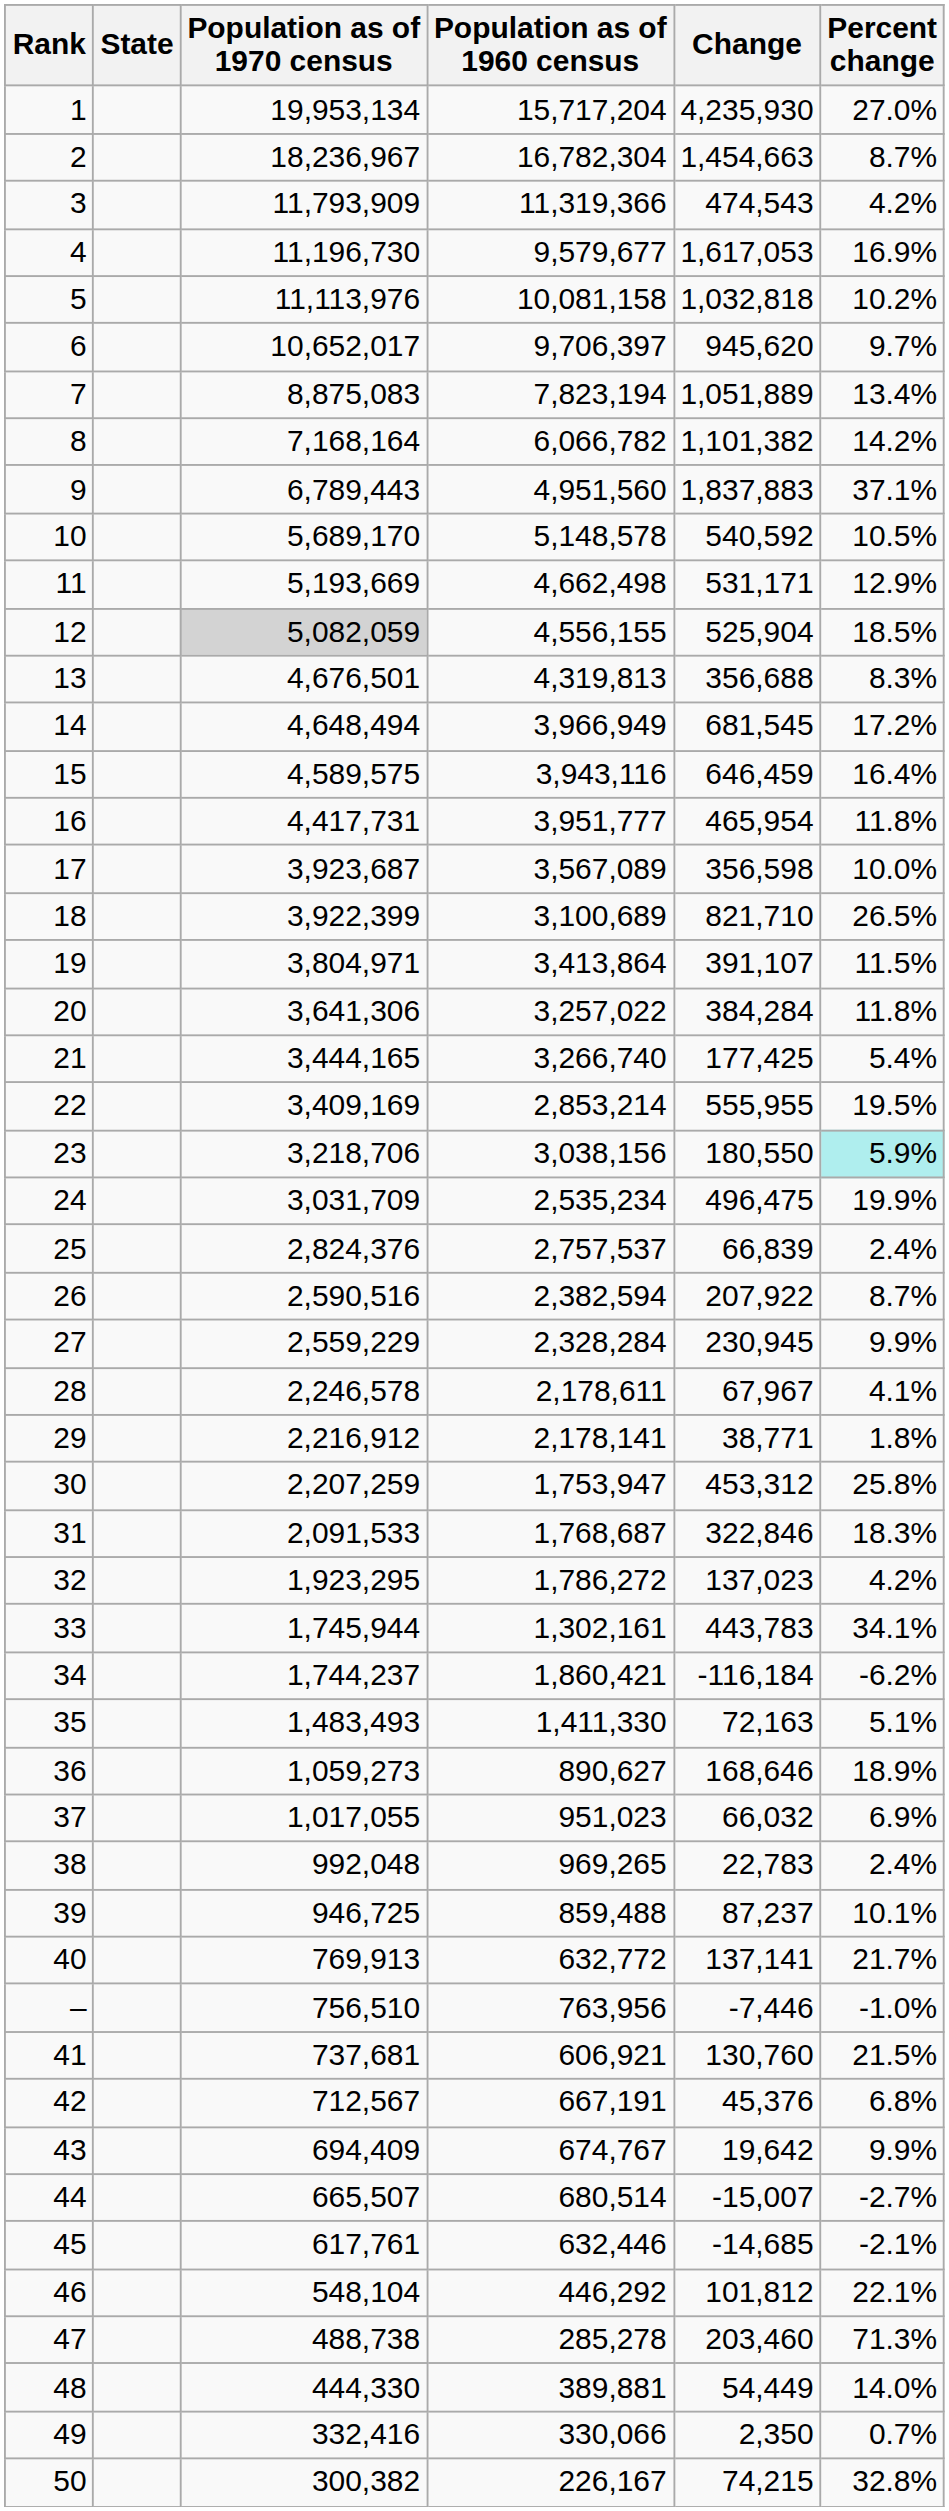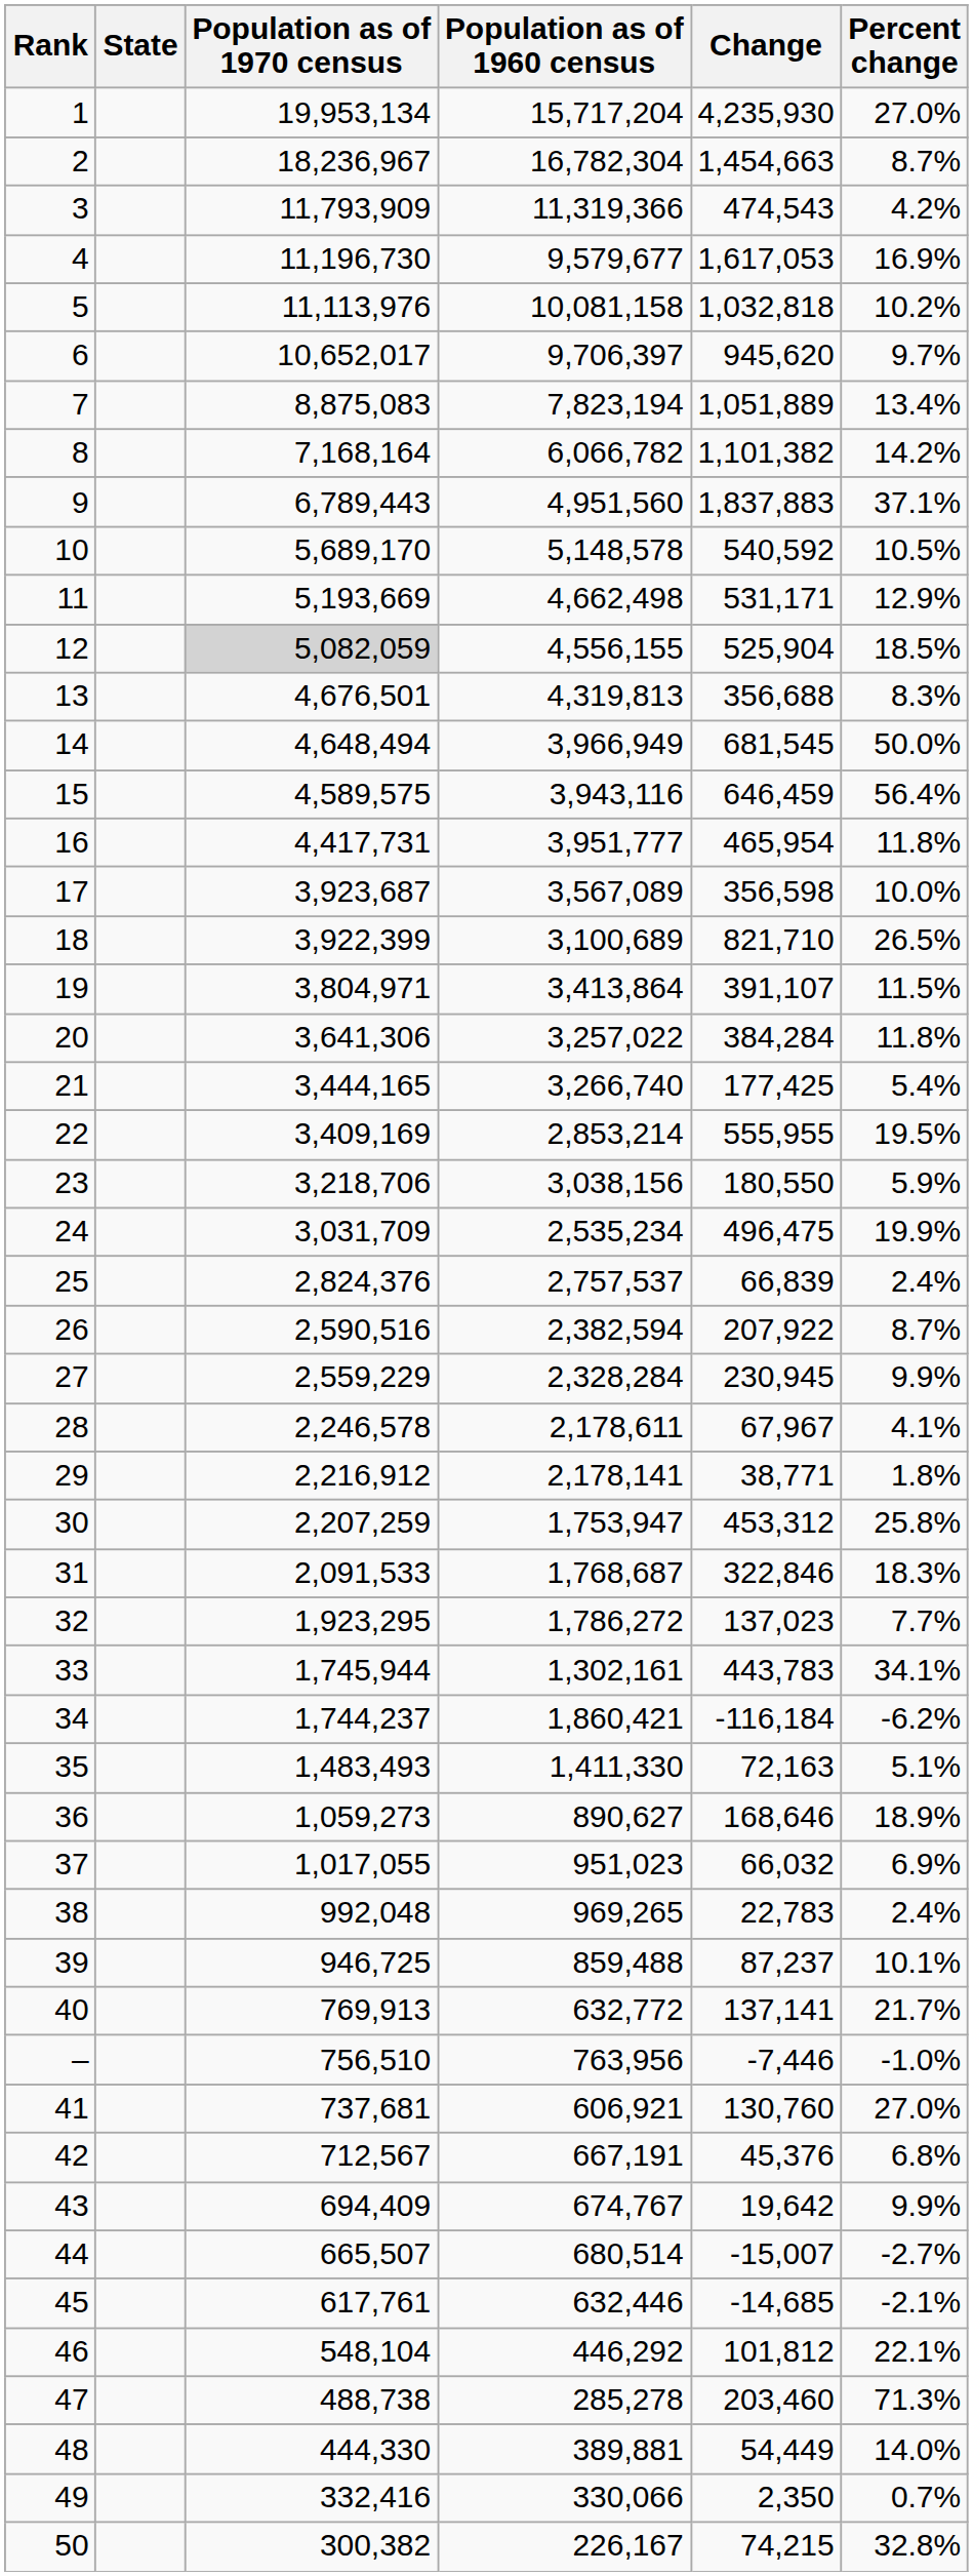 <table class="wikitable sortable" style="text-align: right;">
 <tr>
 <th style="width:40px" style="text-align: center;">Rank</th>
 <th style="text-align: center;">State</th>
 <th style="text-align: center;" data-sort-type="number">Population as of<br>1970 census</th>
 <th style="text-align: center;" data-sort-type="number">Population as of<br>1960 census</th>
 <th style="text-align: center;" data-sort-type="number">Change</th>
 <th style="text-align: center;" data-sort-type="number">Percent<br>change</th>
 </tr>
 <tr>
 <td>1</td>
 <td style="text-align: left;"></td>
 <td>19,953,134</td>
 <td>15,717,204</td>
 <td>4,235,930 </td>
 <td>27.0% </td>
 </tr>
 <tr>
 <td>2</td>
 <td style="text-align: left;"></td>
 <td>18,236,967</td>
 <td>16,782,304</td>
 <td>1,454,663 </td>
 <td>8.7% </td>
 </tr>
 <tr>
 <td>3</td>
 <td style="text-align: left;"></td>
 <td>11,793,909</td>
 <td>11,319,366</td>
 <td>474,543 </td>
 <td>4.2% </td>
 </tr>
 <tr>
 <td>4</td>
 <td style="text-align: left;"></td>
 <td>11,196,730</td>
 <td>9,579,677</td>
 <td>1,617,053 </td>
 <td>16.9% </td>
 </tr>
 <tr>
 <td>5</td>
 <td style="text-align: left;"></td>
 <td>11,113,976</td>
 <td>10,081,158</td>
 <td>1,032,818 </td>
 <td>10.2% </td>
 </tr>
 <tr>
 <td>6</td>
 <td style="text-align: left;"></td>
 <td>10,652,017</td>
 <td>9,706,397</td>
 <td>945,620 </td>
 <td>9.7% </td>
 </tr>
 <tr>
 <td>7</td>
 <td style="text-align: left;"></td>
 <td>8,875,083</td>
 <td>7,823,194</td>
 <td>1,051,889 </td>
 <td>13.4% </td>
 </tr>
 <tr>
 <td>8</td>
 <td style="text-align: left;"></td>
 <td>7,168,164</td>
 <td>6,066,782</td>
 <td>1,101,382 </td>
 <td>14.2% </td>
 </tr>
 <tr>
 <td>9</td>
 <td style="text-align: left;"></td>
 <td>6,789,443</td>
 <td>4,951,560</td>
 <td>1,837,883 </td>
 <td>37.1% </td>
 </tr>
 <tr>
 <td>10</td>
 <td style="text-align: left;"></td>
 <td>5,689,170</td>
 <td>5,148,578</td>
 <td>540,592 </td>
 <td>10.5% </td>
 </tr>
 <tr>
 <td>11</td>
 <td style="text-align: left;"></td>
 <td>5,193,669</td>
 <td>4,662,498</td>
 <td>531,171 </td>
 <td>12.9% </td>
 </tr>
 <tr>
 <td>12</td>
 <td style="text-align: left;"></td>
 <td style="background: lightgrey;">5,082,059</td>
 <td>4,556,155</td>
 <td>525,904 </td>
 <td>18.5% </td>
 </tr>
 <tr>
 <td>13</td>
 <td style="text-align: left;"></td>
 <td>4,676,501</td>
 <td>4,319,813</td>
 <td>356,688 </td>
 <td>8.3% </td>
 </tr>
 <tr>
 <td>14</td>
 <td style="text-align: left;"></td>
 <td>4,648,494</td>
 <td>3,966,949</td>
 <td>681,545 </td>
-<td>17.2% </td>
+<td>50.0% </td>
 </tr>
 <tr>
 <td>15</td>
 <td style="text-align: left;"></td>
 <td>4,589,575</td>
 <td>3,943,116</td>
 <td>646,459 </td>
-<td>16.4% </td>
+<td>56.4% </td>
 </tr>
 <tr>
 <td>16</td>
 <td style="text-align: left;"></td>
 <td>4,417,731</td>
 <td>3,951,777</td>
 <td>465,954 </td>
 <td>11.8% </td>
 </tr>
 <tr>
 <td>17</td>
 <td style="text-align: left;"></td>
 <td>3,923,687</td>
 <td>3,567,089</td>
 <td>356,598 </td>
 <td>10.0% </td>
 </tr>
 <tr>
 <td>18</td>
 <td style="text-align: left;"></td>
 <td>3,922,399</td>
 <td>3,100,689</td>
 <td>821,710 </td>
 <td>26.5% </td>
 </tr>
 <tr>
 <td>19</td>
 <td style="text-align: left;"></td>
 <td>3,804,971</td>
 <td>3,413,864</td>
 <td>391,107 </td>
 <td>11.5% </td>
 </tr>
 <tr>
 <td>20</td>
 <td style="text-align: left;"></td>
 <td>3,641,306</td>
 <td>3,257,022</td>
 <td>384,284 </td>
 <td>11.8% </td>
 </tr>
 <tr>
 <td>21</td>
 <td style="text-align: left;"></td>
 <td>3,444,165</td>
 <td>3,266,740</td>
 <td>177,425 </td>
 <td>5.4% </td>
 </tr>
 <tr>
 <td>22</td>
 <td style="text-align: left;"></td>
 <td>3,409,169</td>
 <td>2,853,214</td>
 <td>555,955 </td>
 <td>19.5% </td>
 </tr>
 <tr>
 <td>23</td>
 <td style="text-align: left;"></td>
 <td>3,218,706</td>
 <td>3,038,156</td>
 <td>180,550 </td>
-<td style="background: paleturquoise;">5.9% </td>
+<td>5.9% </td>
 </tr>
 <tr>
 <td>24</td>
 <td style="text-align: left;"></td>
 <td>3,031,709</td>
 <td>2,535,234</td>
 <td>496,475 </td>
 <td>19.9% </td>
 </tr>
 <tr>
 <td>25</td>
 <td style="text-align: left;"></td>
 <td>2,824,376</td>
 <td>2,757,537</td>
 <td>66,839 </td>
 <td>2.4% </td>
 </tr>
 <tr>
 <td>26</td>
 <td style="text-align: left;"></td>
 <td>2,590,516</td>
 <td>2,382,594</td>
 <td>207,922 </td>
 <td>8.7% </td>
 </tr>
 <tr>
 <td>27</td>
 <td style="text-align: left;"></td>
 <td>2,559,229</td>
 <td>2,328,284</td>
 <td>230,945 </td>
 <td>9.9% </td>
 </tr>
 <tr>
 <td>28</td>
 <td style="text-align: left;"></td>
 <td>2,246,578</td>
 <td>2,178,611</td>
 <td>67,967 </td>
 <td>4.1% </td>
 </tr>
 <tr>
 <td>29</td>
 <td style="text-align: left;"></td>
 <td>2,216,912</td>
 <td>2,178,141</td>
 <td>38,771 </td>
 <td>1.8% </td>
 </tr>
 <tr>
 <td>30</td>
 <td style="text-align: left;"></td>
 <td>2,207,259</td>
 <td>1,753,947</td>
 <td>453,312 </td>
 <td>25.8% </td>
 </tr>
 <tr>
 <td>31</td>
 <td style="text-align: left;"></td>
 <td>2,091,533</td>
 <td>1,768,687</td>
 <td>322,846 </td>
 <td>18.3% </td>
 </tr>
 <tr>
 <td>32</td>
 <td style="text-align: left;"></td>
 <td>1,923,295</td>
 <td>1,786,272</td>
 <td>137,023 </td>
-<td>4.2% </td>
+<td>7.7% </td>
 </tr>
 <tr>
 <td>33</td>
 <td style="text-align: left;"></td>
 <td>1,745,944</td>
 <td>1,302,161</td>
 <td>443,783 </td>
 <td>34.1% </td>
 </tr>
 <tr>
 <td>34</td>
 <td style="text-align: left;"></td>
 <td>1,744,237</td>
 <td>1,860,421</td>
 <td>-116,184 </td>
 <td>-6.2% </td>
 </tr>
 <tr>
 <td>35</td>
 <td style="text-align: left;"></td>
 <td>1,483,493</td>
 <td>1,411,330</td>
 <td>72,163 </td>
 <td>5.1% </td>
 </tr>
 <tr>
 <td>36</td>
 <td style="text-align: left;"></td>
 <td>1,059,273</td>
 <td>890,627</td>
 <td>168,646 </td>
 <td>18.9% </td>
 </tr>
 <tr>
 <td>37</td>
 <td style="text-align: left;"></td>
 <td>1,017,055</td>
 <td>951,023</td>
 <td>66,032 </td>
 <td>6.9% </td>
 </tr>
 <tr>
 <td>38</td>
 <td style="text-align: left;"></td>
 <td>992,048</td>
 <td>969,265</td>
 <td>22,783 </td>
 <td>2.4% </td>
 </tr>
 <tr>
 <td>39</td>
 <td style="text-align: left;"></td>
 <td>946,725</td>
 <td>859,488</td>
 <td>87,237 </td>
 <td>10.1% </td>
 </tr>
 <tr>
 <td>40</td>
 <td style="text-align: left;"></td>
 <td>769,913</td>
 <td>632,772</td>
 <td>137,141 </td>
 <td>21.7% </td>
 </tr>
 <tr>
 <td>–</td>
 <td style="text-align: left;"></td>
 <td>756,510</td>
 <td>763,956</td>
 <td>-7,446 </td>
 <td>-1.0% </td>
 </tr>
 <tr>
 <td>41</td>
 <td style="text-align: left;"></td>
 <td>737,681</td>
 <td>606,921</td>
 <td>130,760 </td>
-<td>21.5% </td>
+<td>27.0% </td>
 </tr>
 <tr>
 <td>42</td>
 <td style="text-align: left;"></td>
 <td>712,567</td>
 <td>667,191</td>
 <td>45,376 </td>
 <td>6.8% </td>
 </tr>
 <tr>
 <td>43</td>
 <td style="text-align: left;"></td>
 <td>694,409</td>
 <td>674,767</td>
 <td>19,642 </td>
 <td>9.9% </td>
 </tr>
 <tr>
 <td>44</td>
 <td style="text-align: left;"></td>
 <td>665,507</td>
 <td>680,514</td>
 <td>-15,007 </td>
 <td>-2.7% </td>
 </tr>
 <tr>
 <td>45</td>
 <td style="text-align: left;"></td>
 <td>617,761</td>
 <td>632,446</td>
 <td>-14,685 </td>
 <td>-2.1% </td>
 </tr>
 <tr>
 <td>46</td>
 <td style="text-align: left;"></td>
 <td>548,104</td>
 <td>446,292</td>
 <td>101,812 </td>
 <td>22.1% </td>
 </tr>
 <tr>
 <td>47</td>
 <td style="text-align: left;"></td>
 <td>488,738</td>
 <td>285,278</td>
 <td>203,460 </td>
 <td>71.3% </td>
 </tr>
 <tr>
 <td>48</td>
 <td style="text-align: left;"></td>
 <td>444,330</td>
 <td>389,881</td>
 <td>54,449 </td>
 <td>14.0% </td>
 </tr>
 <tr>
 <td>49</td>
 <td style="text-align: left;"></td>
 <td>332,416</td>
 <td>330,066</td>
 <td>2,350 </td>
 <td>0.7% </td>
 </tr>
 <tr>
 <td>50</td>
 <td style="text-align: left;"></td>
 <td>300,382</td>
 <td>226,167</td>
 <td>74,215 </td>
 <td>32.8% </td>
 </tr>
 </table>
